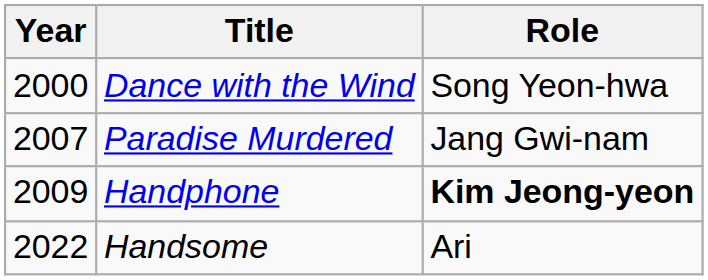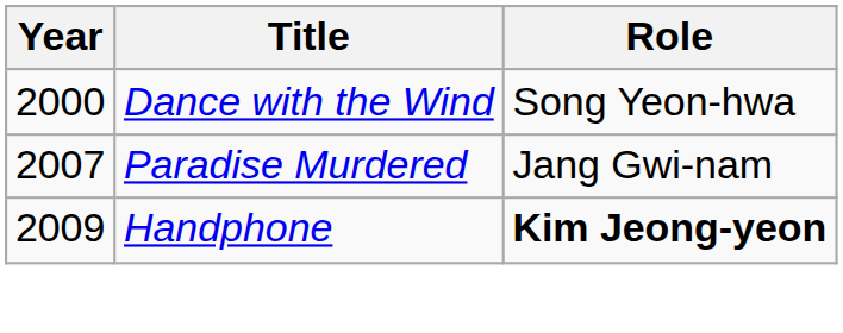 <table class="wikitable">
 <tr>
 <th>Year</th>
 <th>Title</th>
 <th>Role</th>
 </tr>
 <tr>
 <td>2000</td>
 <td><em><a href='#'>Dance with the Wind</a></em></td>
 <td>Song Yeon-hwa</td>
 </tr>
 <tr>
 <td>2007</td>
 <td><em><a href='#'>Paradise Murdered</a></em></td>
 <td>Jang Gwi-nam</td>
 </tr>
 <tr>
 <td>2009</td>
 <td><em><a href='#'>Handphone</a></em></td>
 <td><strong>Kim Jeong-yeon</strong></td>
 </tr>
-<tr>
-<td>2022</td>
-<td><em>Handsome</em></td>
-<td>Ari</td>
-</tr>
 </table>
